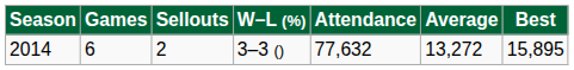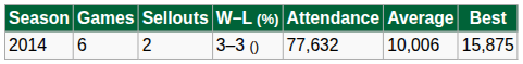 <table class="wikitable">
 <tr style="background: #006338; color: #FFFFFF" align="center">
 <td><strong>Season</strong></td>
 <td><strong>Games</strong></td>
 <td><strong>Sellouts</strong></td>
 <td><strong>W–L <small>(%)</small></strong></td>
 <td><strong>Attendance</strong></td>
 <td><strong>Average</strong></td>
 <td><strong>Best</strong></td>
 </tr>
 <tr>
 <td>2014</td>
 <td>6</td>
 <td>2</td>
 <td>3–3 <small>()</small></td>
 <td>77,632</td>
-<td>13,272</td>
-<td>15,895</td>
+<td>10,006</td>
+<td>15,875</td>
 </tr>
 </table>
